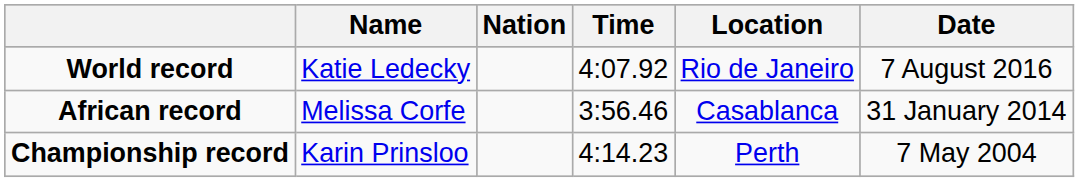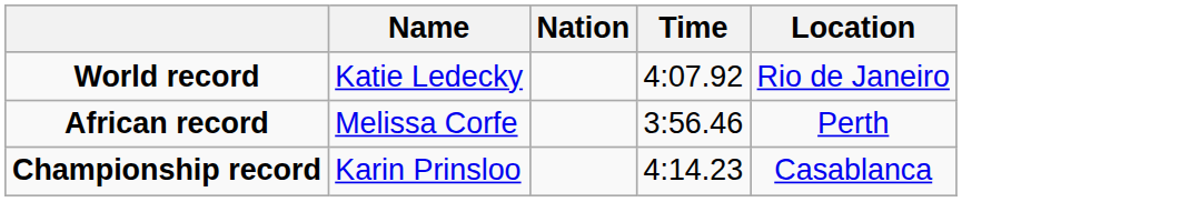 <table class=wikitable style=text-align:center>
 <tr>
 <th></th>
 <th>Name</th>
 <th>Nation</th>
 <th>Time</th>
 <th>Location</th>
-<th>Date</th>
 </tr>
 <tr>
 <td><strong>World record</strong></td>
 <td align=left><a href='#'>Katie Ledecky</a></td>
 <td align=left></td>
 <td align=left>4:07.92</td>
 <td><a href='#'>Rio de Janeiro</a></td>
-<td>7 August 2016</td>
 </tr>
 <tr>
 <td><strong>African record</strong></td>
 <td align=left><a href='#'>Melissa Corfe</a></td>
 <td align=left></td>
 <td align=left>3:56.46</td>
-<td><a href='#'>Casablanca</a></td>
-<td>31 January 2014</td>
+<td><a href='#'>Perth</a></td>
 </tr>
 <tr>
 <td><strong>Championship record</strong></td>
 <td align=left><a href='#'>Karin Prinsloo</a></td>
 <td align=left></td>
 <td align=left>4:14.23</td>
-<td><a href='#'>Perth</a></td>
-<td>7 May 2004</td>
+<td><a href='#'>Casablanca</a></td>
 </tr>
 </table>
